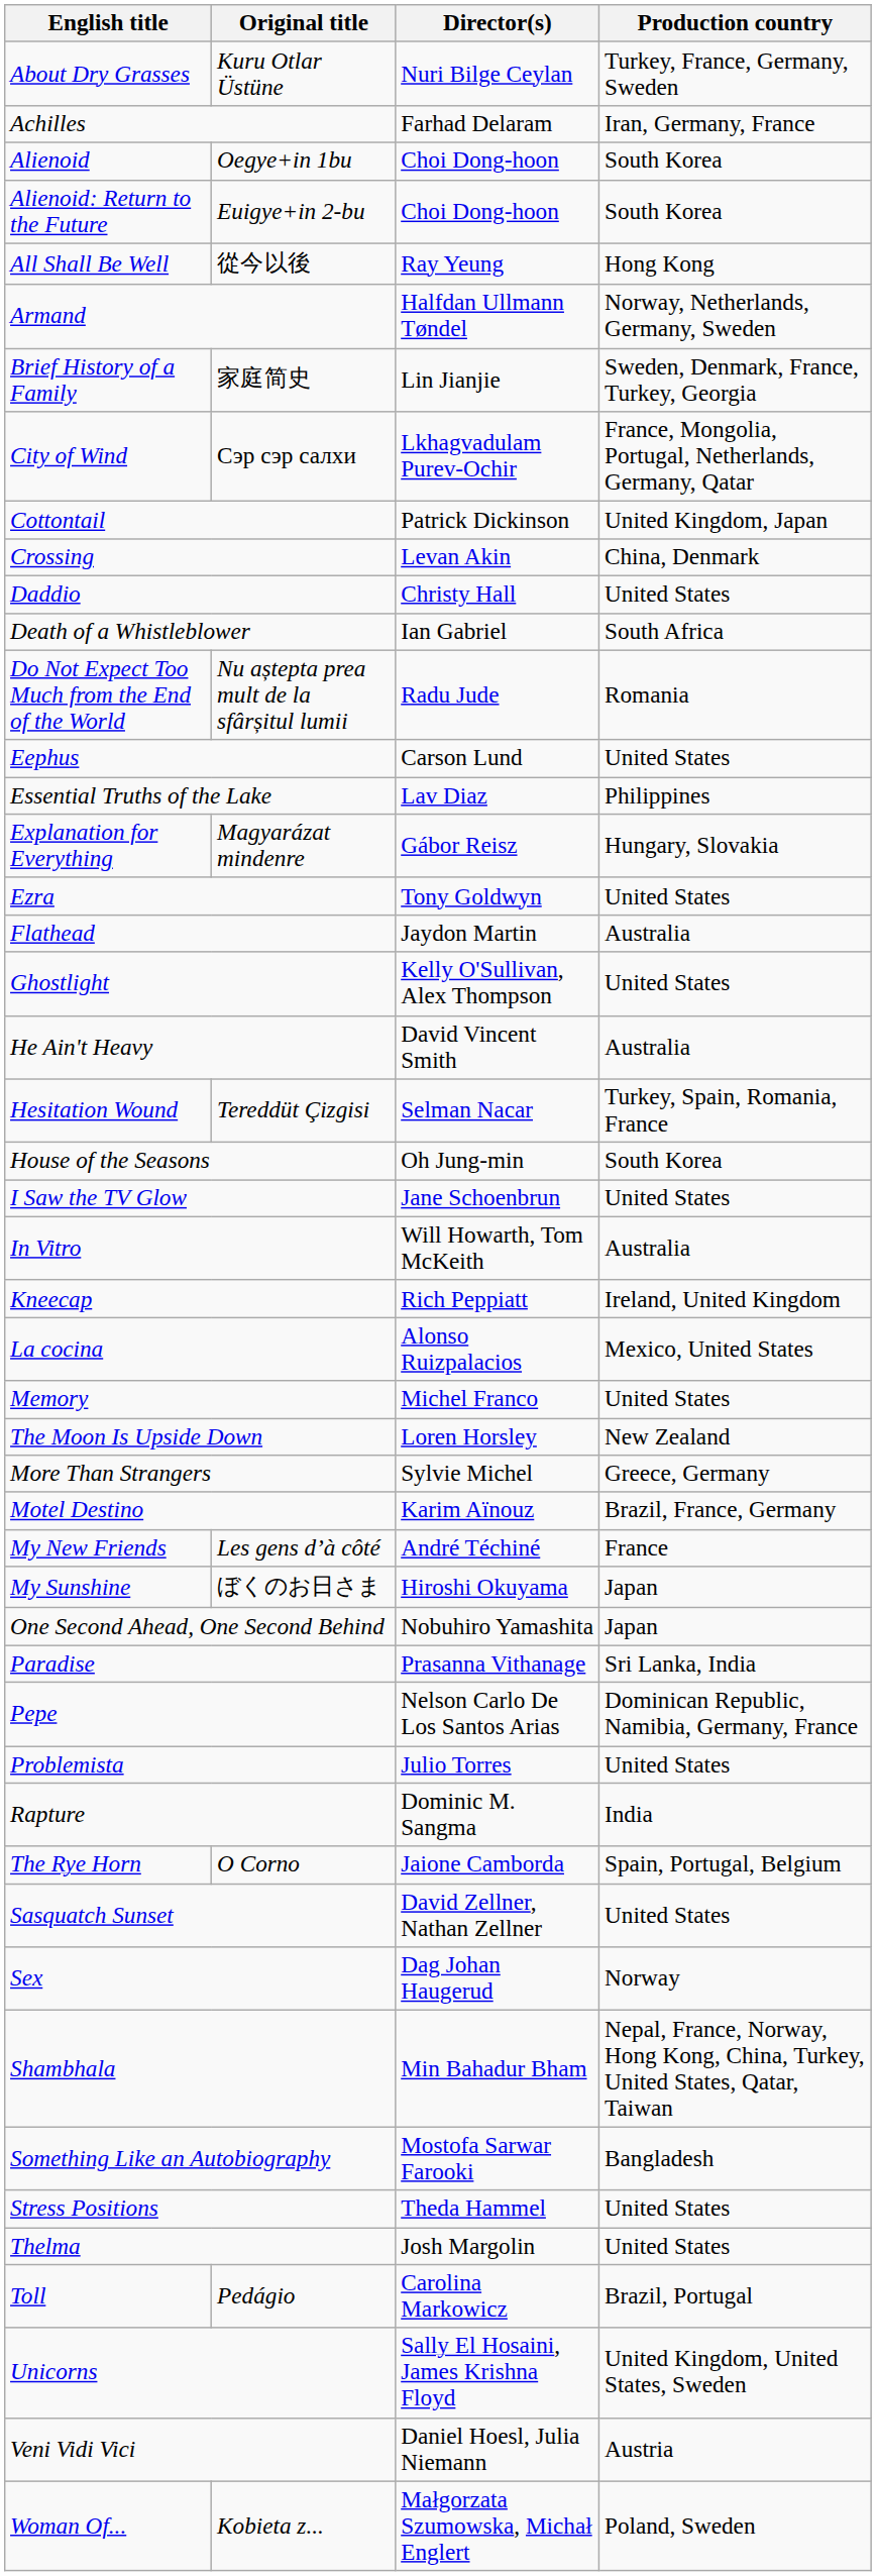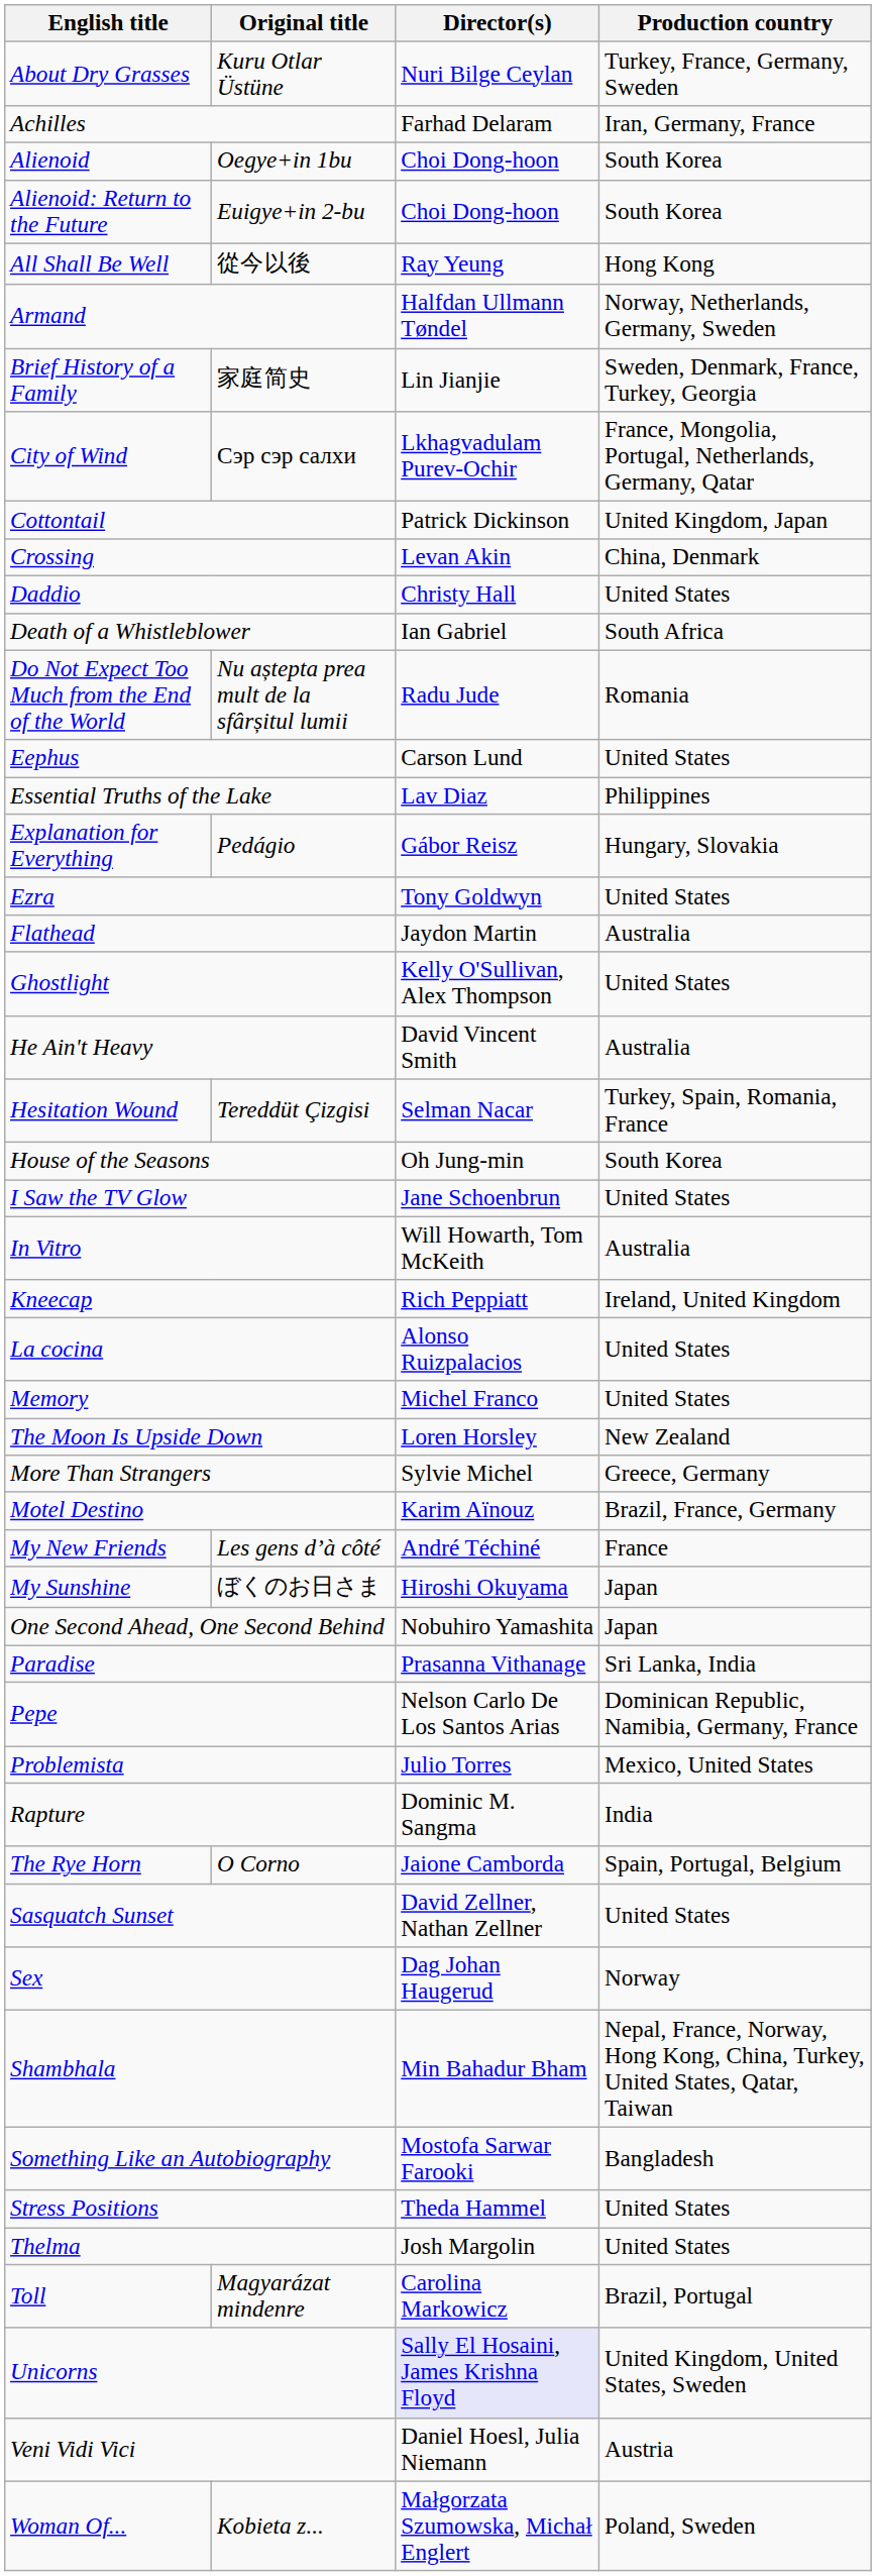 <table class="wikitable" style="width:95%; margin-bottom:2px">
 <tr>
 <th>English title</th>
 <th>Original title</th>
 <th>Director(s)</th>
 <th>Production country</th>
 </tr>
 <tr>
 <td><em><a href='#'>About Dry Grasses</a></em></td>
 <td><em>Kuru Otlar Üstüne</em></td>
 <td><a href='#'>Nuri Bilge Ceylan</a></td>
 <td>Turkey, France, Germany, Sweden</td>
 </tr>
 <tr>
 <td colspan=2><em>Achilles</em></td>
 <td>Farhad Delaram</td>
 <td>Iran, Germany, France</td>
 </tr>
 <tr>
 <td><em><a href='#'>Alienoid</a></em></td>
 <td><em>Oegye+in 1bu</em></td>
 <td><a href='#'>Choi Dong-hoon</a></td>
 <td>South Korea</td>
 </tr>
 <tr>
 <td><em><a href='#'>Alienoid: Return to the Future</a></em></td>
 <td><em>Euigye+in 2-bu</em></td>
 <td><a href='#'>Choi Dong-hoon</a></td>
 <td>South Korea</td>
 </tr>
 <tr>
 <td><em><a href='#'>All Shall Be Well</a></em></td>
 <td>從今以後</td>
 <td><a href='#'>Ray Yeung</a></td>
 <td>Hong Kong</td>
 </tr>
 <tr>
 <td colspan=2><em><a href='#'>Armand</a></em></td>
 <td><a href='#'>Halfdan Ullmann Tøndel</a></td>
 <td>Norway, Netherlands, Germany, Sweden</td>
 </tr>
 <tr>
 <td><em><a href='#'>Brief History of a Family</a></em></td>
 <td>家庭简史</td>
 <td>Lin Jianjie</td>
 <td>Sweden, Denmark, France, Turkey, Georgia</td>
 </tr>
 <tr>
 <td><em><a href='#'>City of Wind</a></em></td>
 <td>Сэр сэр салхи</td>
 <td><a href='#'>Lkhagvadulam Purev-Ochir</a></td>
 <td>France, Mongolia, Portugal, Netherlands, Germany, Qatar</td>
 </tr>
 <tr>
 <td colspan=2><em><a href='#'>Cottontail</a></em></td>
 <td>Patrick Dickinson</td>
 <td>United Kingdom, Japan</td>
 </tr>
 <tr>
 <td colspan=2><em><a href='#'>Crossing</a></em></td>
 <td><a href='#'>Levan Akin</a></td>
 <td>China, Denmark</td>
 </tr>
 <tr>
 <td colspan=2><em><a href='#'>Daddio</a></em></td>
 <td><a href='#'>Christy Hall</a></td>
 <td>United States</td>
 </tr>
 <tr>
 <td colspan=2><em>Death of a Whistleblower</em></td>
 <td>Ian Gabriel</td>
 <td>South Africa</td>
 </tr>
 <tr>
 <td><em><a href='#'>Do Not Expect Too Much from the End of the World</a></em></td>
 <td><em>Nu aștepta prea mult de la sfârșitul lumii</em></td>
 <td><a href='#'>Radu Jude</a></td>
 <td>Romania</td>
 </tr>
 <tr>
 <td colspan=2><em><a href='#'>Eephus</a></em></td>
 <td>Carson Lund</td>
 <td>United States</td>
 </tr>
 <tr>
 <td colspan=2><em>Essential Truths of the Lake</em></td>
 <td><a href='#'>Lav Diaz</a></td>
 <td>Philippines</td>
 </tr>
 <tr>
 <td><em><a href='#'>Explanation for Everything</a></em></td>
-<td><em>Magyarázat mindenre</em></td>
+<td><em>Pedágio</em></td>
 <td><a href='#'>Gábor Reisz</a></td>
 <td>Hungary, Slovakia</td>
 </tr>
 <tr>
 <td colspan=2><em><a href='#'>Ezra</a></em></td>
 <td><a href='#'>Tony Goldwyn</a></td>
 <td>United States</td>
 </tr>
 <tr>
 <td colspan=2><em><a href='#'>Flathead</a></em></td>
 <td>Jaydon Martin</td>
 <td>Australia</td>
 </tr>
 <tr>
 <td colspan=2><em><a href='#'>Ghostlight</a></em></td>
 <td><a href='#'>Kelly O'Sullivan</a>, Alex Thompson</td>
 <td>United States</td>
 </tr>
 <tr>
 <td colspan=2><em>He Ain't Heavy</em></td>
 <td>David Vincent Smith</td>
 <td>Australia</td>
 </tr>
 <tr>
 <td><em><a href='#'>Hesitation Wound</a></em></td>
 <td><em>Tereddüt Çizgisi</em></td>
 <td><a href='#'>Selman Nacar</a></td>
 <td>Turkey, Spain, Romania, France</td>
 </tr>
 <tr>
 <td colspan=2><em>House of the Seasons</em></td>
 <td>Oh Jung-min</td>
 <td>South Korea</td>
 </tr>
 <tr>
 <td colspan=2><em><a href='#'>I Saw the TV Glow</a></em></td>
 <td><a href='#'>Jane Schoenbrun</a></td>
 <td>United States</td>
 </tr>
 <tr>
 <td colspan=2><em><a href='#'>In Vitro</a></em></td>
 <td>Will Howarth, Tom McKeith</td>
 <td>Australia</td>
 </tr>
 <tr>
 <td colspan=2><em><a href='#'>Kneecap</a></em></td>
 <td><a href='#'>Rich Peppiatt</a></td>
 <td>Ireland, United Kingdom</td>
 </tr>
 <tr>
 <td colspan=2><em><a href='#'>La cocina</a></em></td>
 <td><a href='#'>Alonso Ruizpalacios</a></td>
-<td>Mexico, United States</td>
+<td>United States</td>
 </tr>
 <tr>
 <td colspan=2><em><a href='#'>Memory</a></em></td>
 <td><a href='#'>Michel Franco</a></td>
 <td>United States</td>
 </tr>
 <tr>
 <td colspan=2><em><a href='#'>The Moon Is Upside Down</a></em></td>
 <td><a href='#'>Loren Horsley</a></td>
 <td>New Zealand</td>
 </tr>
 <tr>
 <td colspan=2><em>More Than Strangers</em></td>
 <td>Sylvie Michel</td>
 <td>Greece, Germany</td>
 </tr>
 <tr>
 <td colspan=2><em><a href='#'>Motel Destino</a></em></td>
 <td><a href='#'>Karim Aïnouz</a></td>
 <td>Brazil, France, Germany</td>
 </tr>
 <tr>
 <td><em><a href='#'>My New Friends</a></em></td>
 <td><em>Les gens d’à côté</em></td>
 <td><a href='#'>André Téchiné</a></td>
 <td>France</td>
 </tr>
 <tr>
 <td><em><a href='#'>My Sunshine</a></em></td>
 <td>ぼくのお日さま</td>
 <td><a href='#'>Hiroshi Okuyama</a></td>
 <td>Japan</td>
 </tr>
 <tr>
 <td colspan=2><em>One Second Ahead, One Second Behind</em></td>
 <td>Nobuhiro Yamashita</td>
 <td>Japan</td>
 </tr>
 <tr>
 <td colspan=2><em><a href='#'>Paradise</a></em></td>
 <td><a href='#'>Prasanna Vithanage</a></td>
 <td>Sri Lanka, India</td>
 </tr>
 <tr>
 <td colspan=2><em><a href='#'>Pepe</a></em></td>
 <td>Nelson Carlo De Los Santos Arias</td>
 <td>Dominican Republic, Namibia, Germany, France</td>
 </tr>
 <tr>
 <td colspan=2><em><a href='#'>Problemista</a></em></td>
 <td><a href='#'>Julio Torres</a></td>
-<td>United States</td>
+<td>Mexico, United States</td>
 </tr>
 <tr>
 <td colspan=2><em>Rapture</em></td>
 <td>Dominic M. Sangma</td>
 <td>India</td>
 </tr>
 <tr>
 <td><em><a href='#'>The Rye Horn</a></em></td>
 <td><em>O Corno</em></td>
 <td><a href='#'>Jaione Camborda</a></td>
 <td>Spain, Portugal, Belgium</td>
 </tr>
 <tr>
 <td colspan=2><em><a href='#'>Sasquatch Sunset</a></em></td>
 <td><a href='#'>David Zellner</a>, Nathan Zellner</td>
 <td>United States</td>
 </tr>
 <tr>
 <td colspan=2><em><a href='#'>Sex</a></em></td>
 <td><a href='#'>Dag Johan Haugerud</a></td>
 <td>Norway</td>
 </tr>
 <tr>
 <td colspan=2><em><a href='#'>Shambhala</a></em></td>
 <td><a href='#'>Min Bahadur Bham</a></td>
 <td>Nepal, France, Norway, Hong Kong, China, Turkey, United States, Qatar, Taiwan</td>
 </tr>
 <tr>
 <td colspan=2><em><a href='#'>Something Like an Autobiography</a></em></td>
 <td><a href='#'>Mostofa Sarwar Farooki</a></td>
 <td>Bangladesh</td>
 </tr>
 <tr>
 <td colspan=2><em><a href='#'>Stress Positions</a></em></td>
 <td><a href='#'>Theda Hammel</a></td>
 <td>United States</td>
 </tr>
 <tr>
 <td colspan=2><em><a href='#'>Thelma</a></em></td>
 <td>Josh Margolin</td>
 <td>United States</td>
 </tr>
 <tr>
 <td><em><a href='#'>Toll</a></em></td>
-<td><em>Pedágio</em></td>
+<td><em>Magyarázat mindenre</em></td>
 <td><a href='#'>Carolina Markowicz</a></td>
 <td>Brazil, Portugal</td>
 </tr>
 <tr>
 <td colspan=2><em><a href='#'>Unicorns</a></em></td>
-<td><a href='#'>Sally El Hosaini</a>, <a href='#'>James Krishna Floyd</a></td>
+<td style="background: lavender;"><a href='#'>Sally El Hosaini</a>, <a href='#'>James Krishna Floyd</a></td>
 <td>United Kingdom, United States, Sweden</td>
 </tr>
 <tr>
 <td colspan=2><em>Veni Vidi Vici</em></td>
 <td>Daniel Hoesl, Julia Niemann</td>
 <td>Austria</td>
 </tr>
 <tr>
 <td><em><a href='#'>Woman Of...</a></em></td>
 <td><em>Kobieta z...</em></td>
 <td><a href='#'>Małgorzata Szumowska</a>, <a href='#'>Michał Englert</a></td>
 <td>Poland, Sweden</td>
 </tr>
 </table>
